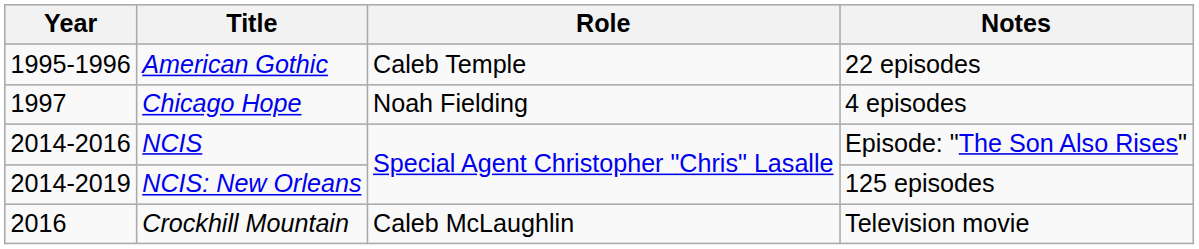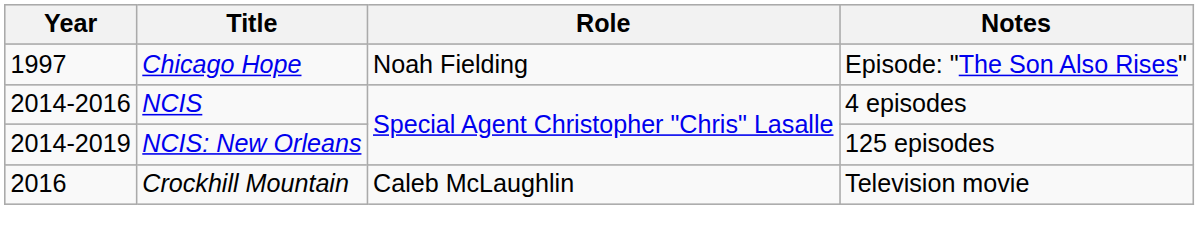 <table class="wikitable">
 <tr>
 <th>Year</th>
 <th>Title</th>
 <th>Role</th>
 <th>Notes</th>
 </tr>
 <tr>
-<td>1995-1996</td>
-<td><em><a href='#'>American Gothic</a></em></td>
-<td>Caleb Temple</td>
-<td>22 episodes</td>
-</tr>
-<tr>
 <td>1997</td>
 <td><em><a href='#'>Chicago Hope</a></em></td>
 <td>Noah Fielding</td>
-<td>4 episodes</td>
+<td>Episode: "<a href='#'>The Son Also Rises</a>"</td>
 </tr>
 <tr>
 <td>2014-2016</td>
 <td><a href='#'><em>NCIS</em></a></td>
 <td rowspan="2"><a href='#'>Special Agent Christopher "Chris" Lasalle</a></td>
-<td>Episode: "<a href='#'>The Son Also Rises</a>"</td>
+<td>4 episodes</td>
 </tr>
 <tr>
 <td>2014-2019</td>
 <td><em><a href='#'>NCIS: New Orleans</a></em></td>
 <td>125 episodes</td>
 </tr>
 <tr>
 <td>2016</td>
 <td><em>Crockhill Mountain</em></td>
 <td>Caleb McLaughlin</td>
 <td>Television movie</td>
 </tr>
 </table>
